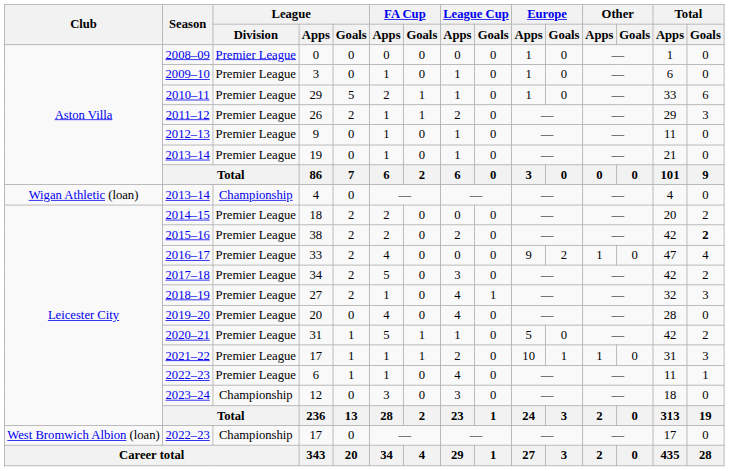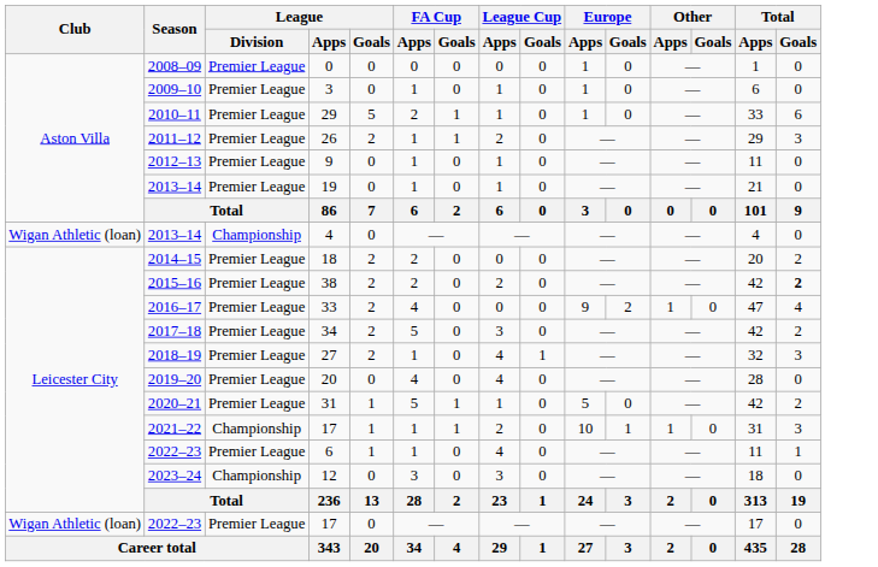 <table class="wikitable" style="text-align:center">
 <tr>
 <th rowspan=2>Club</th>
 <th rowspan=2>Season</th>
 <th colspan=3>League</th>
 <th colspan=2><a href='#'>FA Cup</a></th>
 <th colspan=2><a href='#'>League Cup</a></th>
 <th colspan=2><a href='#'>Europe</a></th>
 <th colspan=2>Other</th>
 <th colspan=2>Total</th>
 </tr>
 <tr>
 <th>Division</th>
 <th>Apps</th>
 <th>Goals</th>
 <th>Apps</th>
 <th>Goals</th>
 <th>Apps</th>
 <th>Goals</th>
 <th>Apps</th>
 <th>Goals</th>
 <th>Apps</th>
 <th>Goals</th>
 <th>Apps</th>
 <th>Goals</th>
 </tr>
 <tr>
 <td rowspan=7 valign="center"><a href='#'>Aston Villa</a></td>
 <td><a href='#'>2008–09</a></td>
 <td><a href='#'>Premier League</a></td>
 <td>0</td>
 <td>0</td>
 <td>0</td>
 <td>0</td>
 <td>0</td>
 <td>0</td>
 <td>1</td>
 <td>0</td>
 <td colspan=2>—</td>
 <td>1</td>
 <td>0</td>
 </tr>
 <tr>
 <td><a href='#'>2009–10</a></td>
 <td>Premier League</td>
 <td>3</td>
 <td>0</td>
 <td>1</td>
 <td>0</td>
 <td>1</td>
 <td>0</td>
 <td>1</td>
 <td>0</td>
 <td colspan=2>—</td>
 <td>6</td>
 <td>0</td>
 </tr>
 <tr>
 <td><a href='#'>2010–11</a></td>
 <td>Premier League</td>
 <td>29</td>
 <td>5</td>
 <td>2</td>
 <td>1</td>
 <td>1</td>
 <td>0</td>
 <td>1</td>
 <td>0</td>
 <td colspan=2>—</td>
 <td>33</td>
 <td>6</td>
 </tr>
 <tr>
 <td><a href='#'>2011–12</a></td>
 <td>Premier League</td>
 <td>26</td>
 <td>2</td>
 <td>1</td>
 <td>1</td>
 <td>2</td>
 <td>0</td>
 <td colspan=2>—</td>
 <td colspan=2>—</td>
 <td>29</td>
 <td>3</td>
 </tr>
 <tr>
 <td><a href='#'>2012–13</a></td>
 <td>Premier League</td>
 <td>9</td>
 <td>0</td>
 <td>1</td>
 <td>0</td>
 <td>1</td>
 <td>0</td>
 <td colspan=2>—</td>
 <td colspan=2>—</td>
 <td>11</td>
 <td>0</td>
 </tr>
 <tr>
 <td><a href='#'>2013–14</a></td>
 <td>Premier League</td>
 <td>19</td>
 <td>0</td>
 <td>1</td>
 <td>0</td>
 <td>1</td>
 <td>0</td>
 <td colspan=2>—</td>
 <td colspan=2>—</td>
 <td>21</td>
 <td>0</td>
 </tr>
 <tr>
 <th colspan=2>Total</th>
 <th>86</th>
 <th>7</th>
 <th>6</th>
 <th>2</th>
 <th>6</th>
 <th>0</th>
 <th>3</th>
 <th>0</th>
 <th>0</th>
 <th>0</th>
 <th>101</th>
 <th>9</th>
 </tr>
 <tr>
 <td><a href='#'>Wigan Athletic</a> (loan)</td>
 <td><a href='#'>2013–14</a></td>
 <td><a href='#'>Championship</a></td>
 <td>4</td>
 <td>0</td>
 <td colspan=2>—</td>
 <td colspan=2>—</td>
 <td colspan=2>—</td>
 <td colspan=2>—</td>
 <td>4</td>
 <td>0</td>
 </tr>
 <tr>
 <td rowspan=11><a href='#'>Leicester City</a></td>
 <td><a href='#'>2014–15</a></td>
 <td>Premier League</td>
 <td>18</td>
 <td>2</td>
 <td>2</td>
 <td>0</td>
 <td>0</td>
 <td>0</td>
 <td colspan=2>—</td>
 <td colspan=2>—</td>
 <td>20</td>
 <td>2</td>
 </tr>
 <tr>
 <td><a href='#'>2015–16</a></td>
 <td>Premier League</td>
 <td>38</td>
 <td>2</td>
 <td>2</td>
 <td>0</td>
 <td>2</td>
 <td>0</td>
 <td colspan=2>—</td>
 <td colspan=2>—</td>
 <td>42</td>
 <td><strong>2</strong></td>
 </tr>
 <tr>
 <td><a href='#'>2016–17</a></td>
 <td>Premier League</td>
 <td>33</td>
 <td>2</td>
 <td>4</td>
 <td>0</td>
 <td>0</td>
 <td>0</td>
 <td>9</td>
 <td>2</td>
 <td>1</td>
 <td>0</td>
 <td>47</td>
 <td>4</td>
 </tr>
 <tr>
 <td><a href='#'>2017–18</a></td>
 <td>Premier League</td>
 <td>34</td>
 <td>2</td>
 <td>5</td>
 <td>0</td>
 <td>3</td>
 <td>0</td>
 <td colspan=2>—</td>
 <td colspan=2>—</td>
 <td>42</td>
 <td>2</td>
 </tr>
 <tr>
 <td><a href='#'>2018–19</a></td>
 <td>Premier League</td>
 <td>27</td>
 <td>2</td>
 <td>1</td>
 <td>0</td>
 <td>4</td>
 <td>1</td>
 <td colspan=2>—</td>
 <td colspan=2>—</td>
 <td>32</td>
 <td>3</td>
 </tr>
 <tr>
 <td><a href='#'>2019–20</a></td>
 <td>Premier League</td>
 <td>20</td>
 <td>0</td>
 <td>4</td>
 <td>0</td>
 <td>4</td>
 <td>0</td>
 <td colspan=2>—</td>
 <td colspan=2>—</td>
 <td>28</td>
 <td>0</td>
 </tr>
 <tr>
 <td><a href='#'>2020–21</a></td>
 <td>Premier League</td>
 <td>31</td>
 <td>1</td>
 <td>5</td>
 <td>1</td>
 <td>1</td>
 <td>0</td>
 <td>5</td>
 <td>0</td>
 <td colspan=2>—</td>
 <td>42</td>
 <td>2</td>
 </tr>
 <tr>
 <td><a href='#'>2021–22</a></td>
-<td>Premier League</td>
+<td>Championship</td>
 <td>17</td>
 <td>1</td>
 <td>1</td>
 <td>1</td>
 <td>2</td>
 <td>0</td>
 <td>10</td>
 <td>1</td>
 <td>1</td>
 <td>0</td>
 <td>31</td>
 <td>3</td>
 </tr>
 <tr>
 <td><a href='#'>2022–23</a></td>
 <td>Premier League</td>
 <td>6</td>
 <td>1</td>
 <td>1</td>
 <td>0</td>
 <td>4</td>
 <td>0</td>
 <td colspan=2>—</td>
 <td colspan=2>—</td>
 <td>11</td>
 <td>1</td>
 </tr>
 <tr>
 <td><a href='#'>2023–24</a></td>
 <td>Championship</td>
 <td>12</td>
 <td>0</td>
 <td>3</td>
 <td>0</td>
 <td>3</td>
 <td>0</td>
 <td colspan=2>—</td>
 <td colspan=2>—</td>
 <td>18</td>
 <td>0</td>
 </tr>
 <tr>
 <th colspan=2>Total</th>
 <th>236</th>
 <th>13</th>
 <th>28</th>
 <th>2</th>
 <th>23</th>
 <th>1</th>
 <th>24</th>
 <th>3</th>
 <th>2</th>
 <th>0</th>
 <th>313</th>
 <th>19</th>
 </tr>
 <tr>
-<td><a href='#'>West Bromwich Albion</a> (loan)</td>
+<td><a href='#'>Wigan Athletic</a> (loan)</td>
 <td><a href='#'>2022–23</a></td>
-<td>Championship</td>
+<td>Premier League</td>
 <td>17</td>
 <td>0</td>
 <td colspan=2>—</td>
 <td colspan=2>—</td>
 <td colspan=2>—</td>
 <td colspan=2>—</td>
 <td>17</td>
 <td>0</td>
 </tr>
 <tr>
 <th colspan=3>Career total</th>
 <th>343</th>
 <th>20</th>
 <th>34</th>
 <th>4</th>
 <th>29</th>
 <th>1</th>
 <th>27</th>
 <th>3</th>
 <th>2</th>
 <th>0</th>
 <th>435</th>
 <th>28</th>
 </tr>
 </table>
